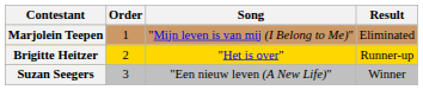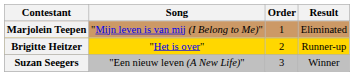 <table class="wikitable plainrowheaders" style="text-align:center;">
 <tr>
 <th scope="col">Contestant</th>
+<th scope="col">Song</th>
 <th scope="col">Order</th>
-<th scope="col">Song</th>
 <th scope="col">Result</th>
 </tr>
 <tr style="background:#c96;">
 <th scope="row">Marjolein Teepen</th>
+<td>"<a href='#'>Mijn leven is van mij</a> <em>(I Belong to Me)</em>"</td>
 <td>1</td>
-<td>"<a href='#'>Mijn leven is van mij</a> <em>(I Belong to Me)</em>"</td>
 <td>Eliminated</td>
 </tr>
 <tr style = "background:gold">
 <th scope="row">Brigitte Heitzer</th>
+<td>"<a href='#'>Het is over</a>"</td>
 <td>2</td>
-<td>"<a href='#'>Het is over</a>"</td>
 <td>Runner-up</td>
 </tr>
 <tr style="background:silver;">
 <th scope="row">Suzan Seegers</th>
+<td>"Een nieuw leven <em>(A New Life)</em>"</td>
 <td>3</td>
-<td>"Een nieuw leven <em>(A New Life)</em>"</td>
 <td>Winner</td>
 </tr>
 </table>
